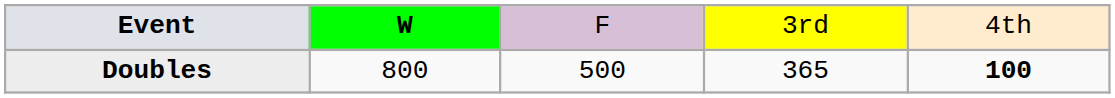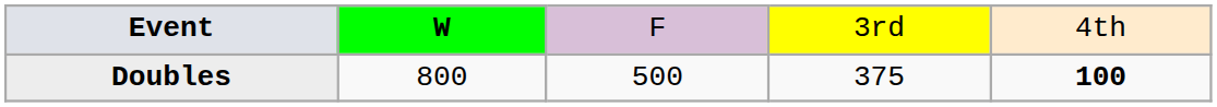 <table class=wikitable style="font-size:90%; text-align:center">
 <tr>
 <td style="width:130px; background:#dfe2e9;"><strong>Event</strong></td>
 <td style="width:80px; background:lime;"><strong>W</strong></td>
 <td style="width:85px; background:thistle;">F</td>
 <td style="width:85px; background:#ff0;">3rd</td>
 <td style="width:85px; background:#ffebcd;">4th</td>
 </tr>
 <tr>
 <th style="background:#ededed;">Doubles</th>
 <td>800</td>
 <td>500</td>
-<td>365</td>
+<td>375</td>
 <td><strong>100</strong></td>
 </tr>
 </table>
